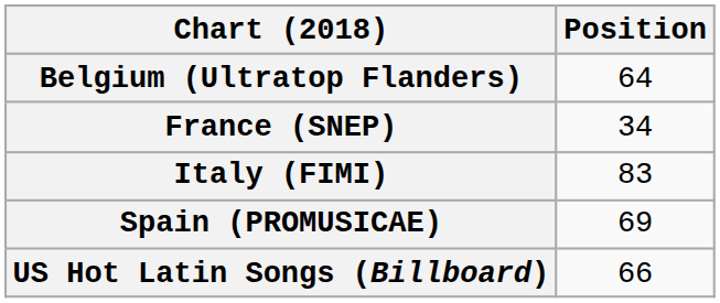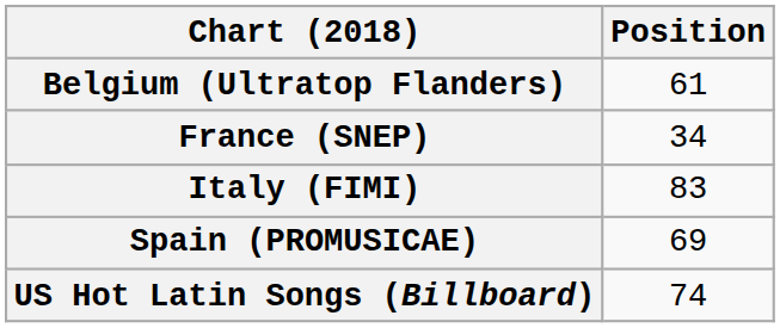 <table class="wikitable sortable plainrowheaders" style="text-align:center">
 <tr>
 <th scope="col">Chart (2018)</th>
 <th scope="col">Position</th>
 </tr>
 <tr>
 <th scope="row">Belgium (Ultratop Flanders)</th>
-<td>64</td>
+<td>61</td>
 </tr>
 <tr>
 <th scope="row">France (SNEP)</th>
 <td>34</td>
 </tr>
 <tr>
 <th scope="row">Italy (FIMI)</th>
 <td>83</td>
 </tr>
 <tr>
 <th scope="row">Spain (PROMUSICAE)</th>
 <td>69</td>
 </tr>
 <tr>
 <th scope="row">US Hot Latin Songs (<em>Billboard</em>)</th>
-<td>66</td>
+<td>74</td>
 </tr>
 </table>
